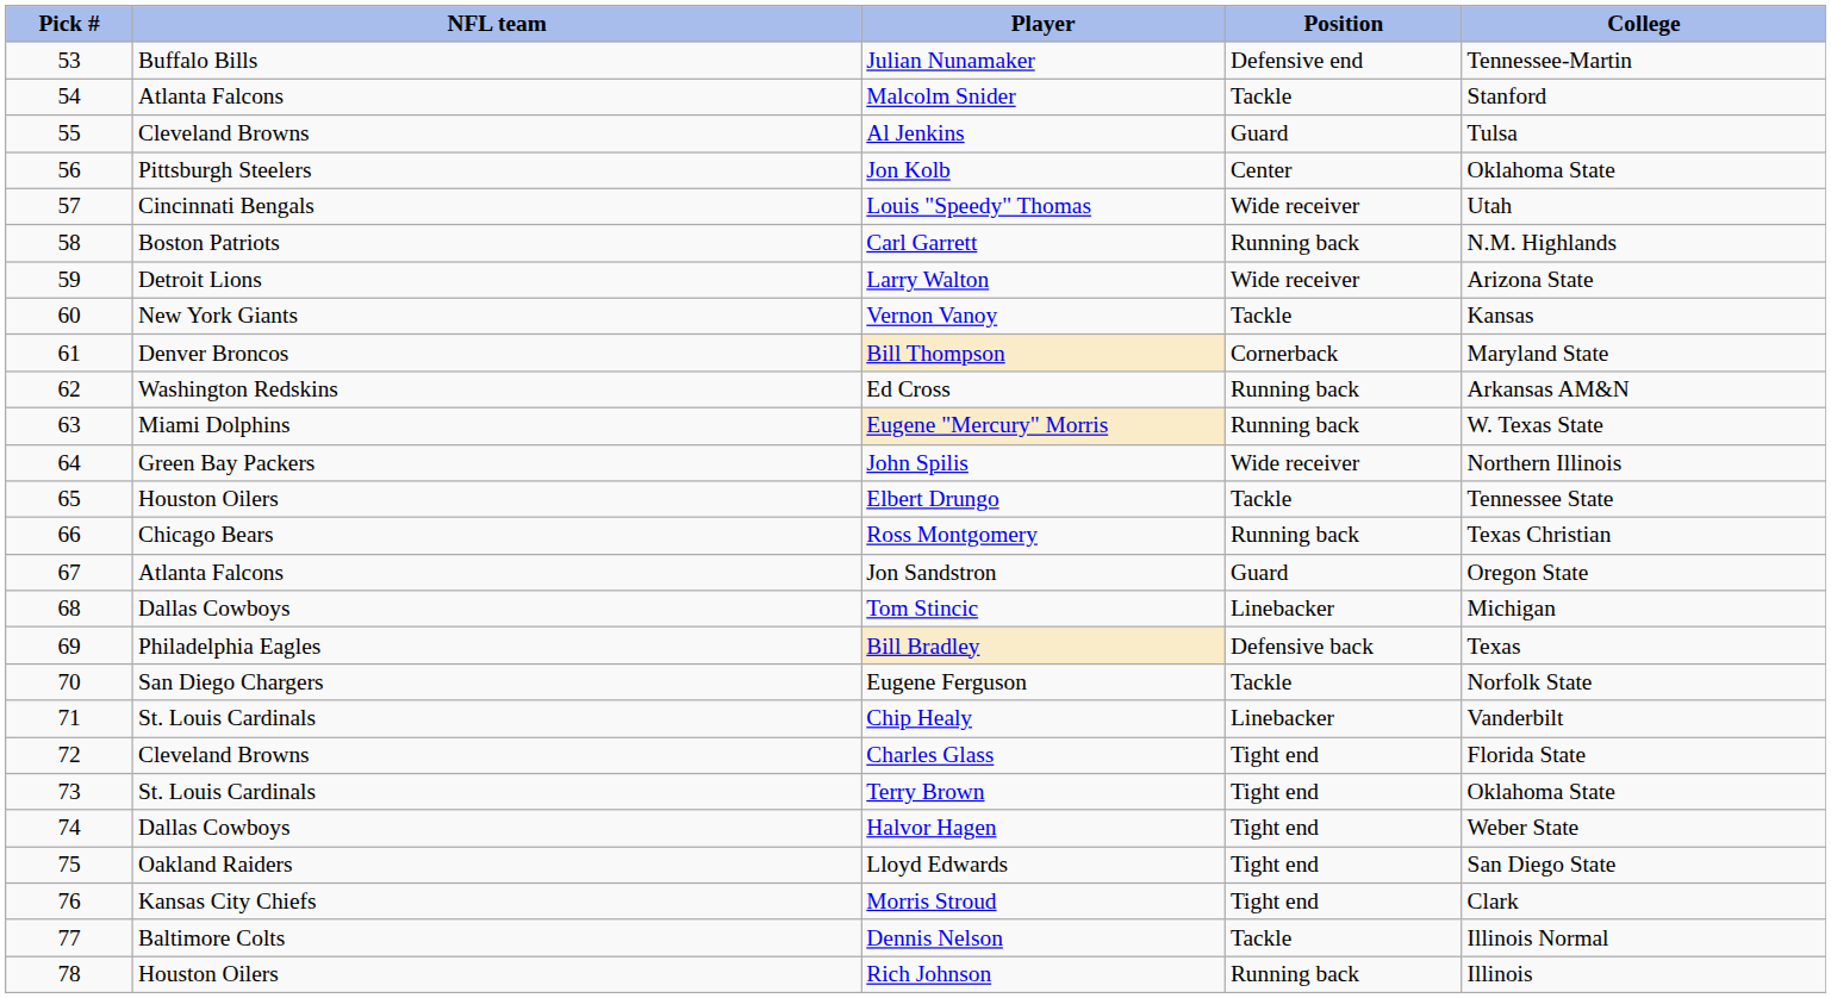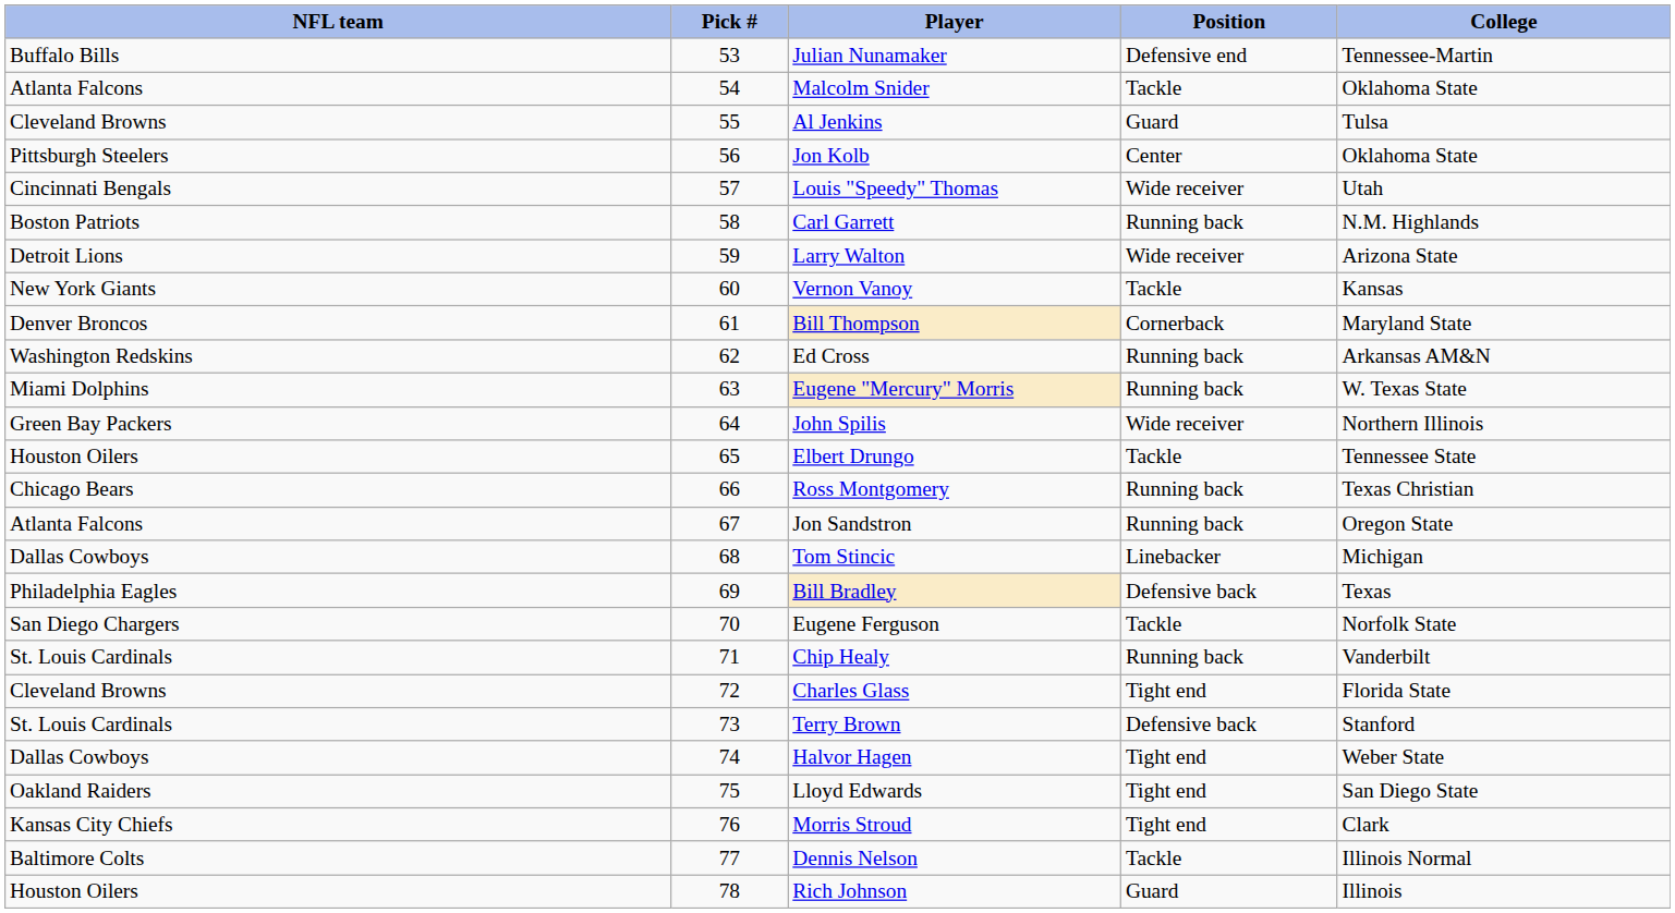 <table class="wikitable sortable sortable" style="width: 100%">
 <tr>
+<th width=40% style="background:#A8BDEC;">NFL team</th>
 <th style="background:#A8BDEC;" width=7%>Pick #</th>
-<th width=40% style="background:#A8BDEC;">NFL team</th>
 <th width=20% style="background:#A8BDEC;">Player</th>
 <th width=13% style="background:#A8BDEC;">Position</th>
 <th style="background:#A8BDEC;">College</th>
 </tr>
 <tr>
+<td>Buffalo Bills</td>
 <td align=center>53</td>
-<td>Buffalo Bills</td>
 <td><a href='#'>Julian Nunamaker</a></td>
 <td>Defensive end</td>
 <td>Tennessee-Martin</td>
 </tr>
 <tr>
+<td>Atlanta Falcons</td>
 <td align=center>54</td>
-<td>Atlanta Falcons</td>
 <td><a href='#'>Malcolm Snider</a></td>
 <td>Tackle</td>
-<td>Stanford</td>
+<td>Oklahoma State</td>
 </tr>
 <tr>
+<td>Cleveland Browns</td>
 <td align=center>55</td>
-<td>Cleveland Browns</td>
 <td><a href='#'>Al Jenkins</a></td>
 <td>Guard</td>
 <td>Tulsa</td>
 </tr>
 <tr>
+<td>Pittsburgh Steelers</td>
 <td align=center>56</td>
-<td>Pittsburgh Steelers</td>
 <td><a href='#'>Jon Kolb</a></td>
 <td>Center</td>
 <td>Oklahoma State</td>
 </tr>
 <tr>
+<td>Cincinnati Bengals</td>
 <td align=center>57</td>
-<td>Cincinnati Bengals</td>
 <td><a href='#'>Louis "Speedy" Thomas</a></td>
 <td>Wide receiver</td>
 <td>Utah</td>
 </tr>
 <tr>
+<td>Boston Patriots</td>
 <td align=center>58</td>
-<td>Boston Patriots</td>
 <td><a href='#'>Carl Garrett</a></td>
 <td>Running back</td>
 <td>N.M. Highlands</td>
 </tr>
 <tr>
+<td>Detroit Lions</td>
 <td align=center>59</td>
-<td>Detroit Lions</td>
 <td><a href='#'>Larry Walton</a></td>
 <td>Wide receiver</td>
 <td>Arizona State</td>
 </tr>
 <tr>
+<td>New York Giants</td>
 <td align=center>60</td>
-<td>New York Giants</td>
 <td><a href='#'>Vernon Vanoy</a></td>
 <td>Tackle</td>
 <td>Kansas</td>
 </tr>
 <tr>
+<td>Denver Broncos</td>
 <td align=center>61</td>
-<td>Denver Broncos</td>
 <td bgcolor="#faecc8"><a href='#'>Bill Thompson</a></td>
 <td>Cornerback</td>
 <td>Maryland State</td>
 </tr>
 <tr>
+<td>Washington Redskins</td>
 <td align=center>62</td>
-<td>Washington Redskins</td>
 <td>Ed Cross</td>
 <td>Running back</td>
 <td>Arkansas AM&N</td>
 </tr>
 <tr>
+<td>Miami Dolphins</td>
 <td align=center>63</td>
-<td>Miami Dolphins</td>
 <td bgcolor="#faecc8"><a href='#'>Eugene "Mercury" Morris</a></td>
 <td>Running back</td>
 <td>W. Texas State</td>
 </tr>
 <tr>
+<td>Green Bay Packers</td>
 <td align=center>64</td>
-<td>Green Bay Packers</td>
 <td><a href='#'>John Spilis</a></td>
 <td>Wide receiver</td>
 <td>Northern Illinois</td>
 </tr>
 <tr>
+<td>Houston Oilers</td>
 <td align=center>65</td>
-<td>Houston Oilers</td>
 <td><a href='#'>Elbert Drungo</a></td>
 <td>Tackle</td>
 <td>Tennessee State</td>
 </tr>
 <tr>
+<td>Chicago Bears</td>
 <td align=center>66</td>
-<td>Chicago Bears</td>
 <td><a href='#'>Ross Montgomery</a></td>
 <td>Running back</td>
 <td>Texas Christian</td>
 </tr>
 <tr>
+<td>Atlanta Falcons</td>
 <td align=center>67</td>
-<td>Atlanta Falcons</td>
 <td>Jon Sandstron</td>
-<td>Guard</td>
+<td>Running back</td>
 <td>Oregon State</td>
 </tr>
 <tr>
+<td>Dallas Cowboys</td>
 <td align=center>68</td>
-<td>Dallas Cowboys</td>
 <td><a href='#'>Tom Stincic</a></td>
 <td>Linebacker</td>
 <td>Michigan</td>
 </tr>
 <tr>
+<td>Philadelphia Eagles</td>
 <td align=center>69</td>
-<td>Philadelphia Eagles</td>
 <td bgcolor="#faecc8"><a href='#'>Bill Bradley</a></td>
 <td>Defensive back</td>
 <td>Texas</td>
 </tr>
 <tr>
+<td>San Diego Chargers</td>
 <td align=center>70</td>
-<td>San Diego Chargers</td>
 <td>Eugene Ferguson</td>
 <td>Tackle</td>
 <td>Norfolk State</td>
 </tr>
 <tr>
+<td>St. Louis Cardinals</td>
 <td align=center>71</td>
-<td>St. Louis Cardinals</td>
 <td><a href='#'>Chip Healy</a></td>
-<td>Linebacker</td>
+<td>Running back</td>
 <td>Vanderbilt</td>
 </tr>
 <tr>
+<td>Cleveland Browns</td>
 <td align=center>72</td>
-<td>Cleveland Browns</td>
 <td><a href='#'>Charles Glass</a></td>
 <td>Tight end</td>
 <td>Florida State</td>
 </tr>
 <tr>
+<td>St. Louis Cardinals</td>
 <td align=center>73</td>
-<td>St. Louis Cardinals</td>
 <td><a href='#'>Terry Brown</a></td>
-<td>Tight end</td>
-<td>Oklahoma State</td>
+<td>Defensive back</td>
+<td>Stanford</td>
 </tr>
 <tr>
+<td>Dallas Cowboys</td>
 <td align=center>74</td>
-<td>Dallas Cowboys</td>
 <td><a href='#'>Halvor Hagen</a></td>
 <td>Tight end</td>
 <td>Weber State</td>
 </tr>
 <tr>
+<td>Oakland Raiders</td>
 <td align=center>75</td>
-<td>Oakland Raiders</td>
 <td>Lloyd Edwards</td>
 <td>Tight end</td>
 <td>San Diego State</td>
 </tr>
 <tr>
+<td>Kansas City Chiefs</td>
 <td align=center>76</td>
-<td>Kansas City Chiefs</td>
 <td><a href='#'>Morris Stroud</a></td>
 <td>Tight end</td>
 <td>Clark</td>
 </tr>
 <tr>
+<td>Baltimore Colts</td>
 <td align=center>77</td>
-<td>Baltimore Colts</td>
 <td><a href='#'>Dennis Nelson</a></td>
 <td>Tackle</td>
 <td>Illinois Normal</td>
 </tr>
 <tr>
+<td>Houston Oilers</td>
 <td align=center>78</td>
-<td>Houston Oilers</td>
 <td><a href='#'>Rich Johnson</a></td>
-<td>Running back</td>
+<td>Guard</td>
 <td>Illinois</td>
 </tr>
 </table>
